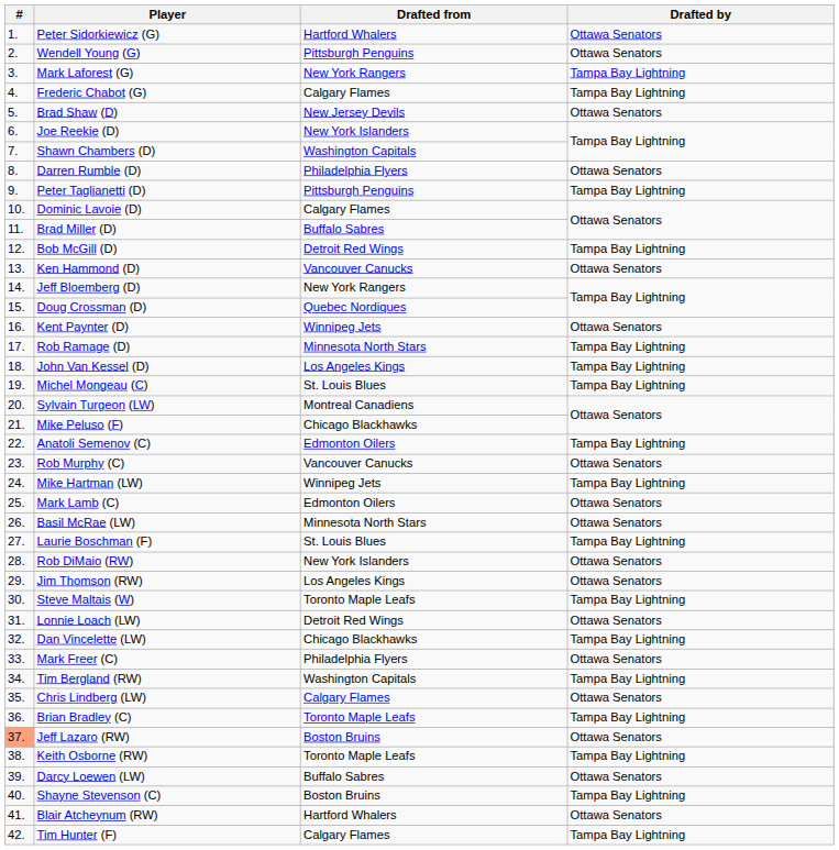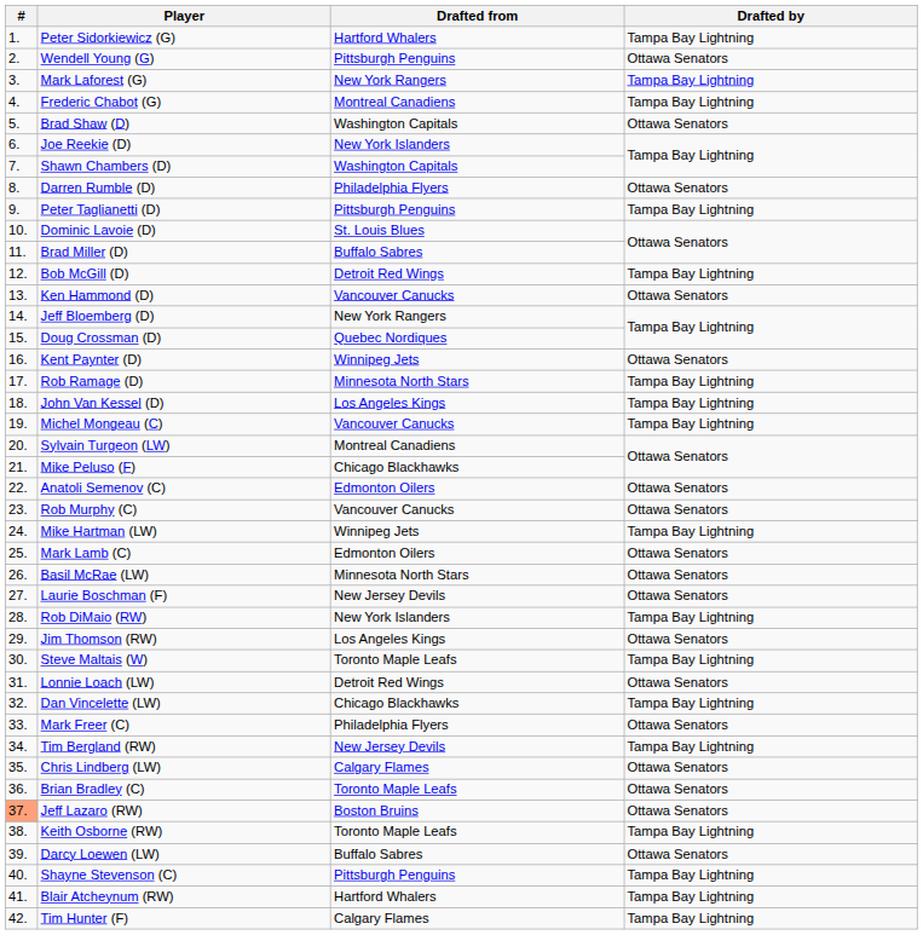 <table class="wikitable">
 <tr>
 <th bgcolor="#DDDDFF" width="2.75%">#</th>
 <th bgcolor="#DDDDFF" width="25.0%">Player</th>
 <th bgcolor="#DDDDFF" width="25.0%">Drafted from</th>
 <th bgcolor="#DDDDFF" width="25.0%">Drafted by</th>
 </tr>
 <tr>
 <td>1.</td>
 <td><a href='#'>Peter Sidorkiewicz</a> (G)</td>
 <td><a href='#'>Hartford Whalers</a></td>
-<td><a href='#'>Ottawa Senators</a></td>
+<td>Tampa Bay Lightning</td>
 </tr>
 <tr>
 <td>2.</td>
 <td><a href='#'>Wendell Young</a> (<a href='#'>G</a>)</td>
 <td><a href='#'>Pittsburgh Penguins</a></td>
 <td>Ottawa Senators</td>
 </tr>
 <tr>
 <td>3.</td>
 <td><a href='#'>Mark Laforest</a> (G)</td>
 <td><a href='#'>New York Rangers</a></td>
 <td><a href='#'>Tampa Bay Lightning</a></td>
 </tr>
 <tr>
 <td>4.</td>
 <td><a href='#'>Frederic Chabot</a> (G)</td>
-<td>Calgary Flames</td>
+<td><a href='#'>Montreal Canadiens</a></td>
 <td>Tampa Bay Lightning</td>
 </tr>
 <tr>
 <td>5.</td>
 <td><a href='#'>Brad Shaw</a> (<a href='#'>D</a>)</td>
-<td><a href='#'>New Jersey Devils</a></td>
+<td>Washington Capitals</td>
 <td>Ottawa Senators</td>
 </tr>
 <tr>
 <td>6.</td>
 <td><a href='#'>Joe Reekie</a> (D)</td>
 <td><a href='#'>New York Islanders</a></td>
 <td rowspan="2">Tampa Bay Lightning</td>
 </tr>
 <tr>
 <td>7.</td>
 <td><a href='#'>Shawn Chambers</a> (D)</td>
 <td><a href='#'>Washington Capitals</a></td>
 </tr>
 <tr>
 <td>8.</td>
 <td><a href='#'>Darren Rumble</a> (D)</td>
 <td><a href='#'>Philadelphia Flyers</a></td>
 <td>Ottawa Senators</td>
 </tr>
 <tr>
 <td>9.</td>
 <td><a href='#'>Peter Taglianetti</a> (D)</td>
 <td><a href='#'>Pittsburgh Penguins</a></td>
 <td>Tampa Bay Lightning</td>
 </tr>
 <tr>
 <td>10.</td>
 <td><a href='#'>Dominic Lavoie</a> (D)</td>
-<td>Calgary Flames</td>
+<td><a href='#'>St. Louis Blues</a></td>
 <td rowspan="2">Ottawa Senators</td>
 </tr>
 <tr>
 <td>11.</td>
 <td><a href='#'>Brad Miller</a> (D)</td>
 <td><a href='#'>Buffalo Sabres</a></td>
 </tr>
 <tr>
 <td>12.</td>
 <td><a href='#'>Bob McGill</a> (D)</td>
 <td><a href='#'>Detroit Red Wings</a></td>
 <td>Tampa Bay Lightning</td>
 </tr>
 <tr>
 <td>13.</td>
 <td><a href='#'>Ken Hammond</a> (D)</td>
 <td><a href='#'>Vancouver Canucks</a></td>
 <td>Ottawa Senators</td>
 </tr>
 <tr>
 <td>14.</td>
 <td><a href='#'>Jeff Bloemberg</a> (D)</td>
 <td>New York Rangers</td>
 <td rowspan="2">Tampa Bay Lightning</td>
 </tr>
 <tr>
 <td>15.</td>
 <td><a href='#'>Doug Crossman</a> (D)</td>
 <td><a href='#'>Quebec Nordiques</a></td>
 </tr>
 <tr>
 <td>16.</td>
 <td><a href='#'>Kent Paynter</a> (D)</td>
 <td><a href='#'>Winnipeg Jets</a></td>
 <td>Ottawa Senators</td>
 </tr>
 <tr>
 <td>17.</td>
 <td><a href='#'>Rob Ramage</a> (D)</td>
 <td><a href='#'>Minnesota North Stars</a></td>
 <td>Tampa Bay Lightning</td>
 </tr>
 <tr>
 <td>18.</td>
 <td><a href='#'>John Van Kessel</a> (D)</td>
 <td><a href='#'>Los Angeles Kings</a></td>
 <td>Tampa Bay Lightning</td>
 </tr>
 <tr>
 <td>19.</td>
 <td><a href='#'>Michel Mongeau</a> (<a href='#'>C</a>)</td>
-<td>St. Louis Blues</td>
+<td><a href='#'>Vancouver Canucks</a></td>
 <td>Tampa Bay Lightning</td>
 </tr>
 <tr>
 <td>20.</td>
 <td><a href='#'>Sylvain Turgeon</a> (<a href='#'>LW</a>)</td>
 <td>Montreal Canadiens</td>
 <td rowspan="2">Ottawa Senators</td>
 </tr>
 <tr>
 <td>21.</td>
 <td><a href='#'>Mike Peluso</a> (<a href='#'>F</a>)</td>
 <td>Chicago Blackhawks</td>
 </tr>
 <tr>
 <td>22.</td>
 <td><a href='#'>Anatoli Semenov</a> (C)</td>
 <td><a href='#'>Edmonton Oilers</a></td>
-<td>Tampa Bay Lightning</td>
+<td>Ottawa Senators</td>
 </tr>
 <tr>
 <td>23.</td>
 <td><a href='#'>Rob Murphy</a> (C)</td>
 <td>Vancouver Canucks</td>
 <td>Ottawa Senators</td>
 </tr>
 <tr>
 <td>24.</td>
 <td><a href='#'>Mike Hartman</a> (LW)</td>
 <td>Winnipeg Jets</td>
 <td>Tampa Bay Lightning</td>
 </tr>
 <tr>
 <td>25.</td>
 <td><a href='#'>Mark Lamb</a> (C)</td>
 <td>Edmonton Oilers</td>
 <td>Ottawa Senators</td>
 </tr>
 <tr>
 <td>26.</td>
 <td><a href='#'>Basil McRae</a> (LW)</td>
 <td>Minnesota North Stars</td>
 <td>Ottawa Senators</td>
 </tr>
 <tr>
 <td>27.</td>
 <td><a href='#'>Laurie Boschman</a> (F)</td>
-<td>St. Louis Blues</td>
-<td>Tampa Bay Lightning</td>
+<td>New Jersey Devils</td>
+<td>Ottawa Senators</td>
 </tr>
 <tr>
 <td>28.</td>
 <td><a href='#'>Rob DiMaio</a> (<a href='#'>RW</a>)</td>
 <td>New York Islanders</td>
-<td>Ottawa Senators</td>
+<td>Tampa Bay Lightning</td>
 </tr>
 <tr>
 <td>29.</td>
 <td><a href='#'>Jim Thomson</a> (RW)</td>
 <td>Los Angeles Kings</td>
 <td>Ottawa Senators</td>
 </tr>
 <tr>
 <td>30.</td>
 <td><a href='#'>Steve Maltais</a> (<a href='#'>W</a>)</td>
 <td>Toronto Maple Leafs</td>
 <td>Tampa Bay Lightning</td>
 </tr>
 <tr>
 <td>31.</td>
 <td><a href='#'>Lonnie Loach</a> (LW)</td>
 <td>Detroit Red Wings</td>
 <td>Ottawa Senators</td>
 </tr>
 <tr>
 <td>32.</td>
 <td><a href='#'>Dan Vincelette</a> (LW)</td>
 <td>Chicago Blackhawks</td>
 <td>Tampa Bay Lightning</td>
 </tr>
 <tr>
 <td>33.</td>
 <td><a href='#'>Mark Freer</a> (C)</td>
 <td>Philadelphia Flyers</td>
 <td>Ottawa Senators</td>
 </tr>
 <tr>
 <td>34.</td>
 <td><a href='#'>Tim Bergland</a> (RW)</td>
-<td>Washington Capitals</td>
+<td><a href='#'>New Jersey Devils</a></td>
 <td>Tampa Bay Lightning</td>
 </tr>
 <tr>
 <td>35.</td>
 <td><a href='#'>Chris Lindberg</a> (LW)</td>
 <td><a href='#'>Calgary Flames</a></td>
 <td>Ottawa Senators</td>
 </tr>
 <tr>
 <td>36.</td>
 <td><a href='#'>Brian Bradley</a> (C)</td>
 <td><a href='#'>Toronto Maple Leafs</a></td>
-<td>Tampa Bay Lightning</td>
+<td>Ottawa Senators</td>
 </tr>
 <tr>
 <td style="background: lightsalmon;">37.</td>
 <td><a href='#'>Jeff Lazaro</a> (RW)</td>
 <td><a href='#'>Boston Bruins</a></td>
 <td>Ottawa Senators</td>
 </tr>
 <tr>
 <td>38.</td>
 <td><a href='#'>Keith Osborne</a> (RW)</td>
 <td>Toronto Maple Leafs</td>
 <td>Tampa Bay Lightning</td>
 </tr>
 <tr>
 <td>39.</td>
 <td><a href='#'>Darcy Loewen</a> (LW)</td>
 <td>Buffalo Sabres</td>
 <td>Ottawa Senators</td>
 </tr>
 <tr>
 <td>40.</td>
 <td><a href='#'>Shayne Stevenson</a> (C)</td>
-<td>Boston Bruins</td>
+<td><a href='#'>Pittsburgh Penguins</a></td>
 <td>Tampa Bay Lightning</td>
 </tr>
 <tr>
 <td>41.</td>
 <td><a href='#'>Blair Atcheynum</a> (RW)</td>
 <td>Hartford Whalers</td>
-<td>Ottawa Senators</td>
+<td>Tampa Bay Lightning</td>
 </tr>
 <tr>
 <td>42.</td>
 <td><a href='#'>Tim Hunter</a> (F)</td>
 <td>Calgary Flames</td>
 <td>Tampa Bay Lightning</td>
 </tr>
 </table>
